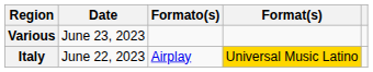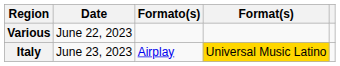 <table class="wikitable plainrowheaders">
 <tr>
 <th><strong>Region</strong></th>
 <th><strong>Date</strong></th>
 <th>Formato(s)</th>
 <th><strong>Format(s)</strong></th>
 <th></th>
 </tr>
 <tr>
 <th scope="row">Various</th>
-<td>June 23, 2023</td>
+<td>June 22, 2023</td>
 <td></td>
 <td></td>
 <td></td>
 </tr>
 <tr>
 <th scope="row">Italy</th>
-<td>June 22, 2023</td>
+<td>June 23, 2023</td>
 <td><a href='#'>Airplay</a></td>
 <td style="background: gold;">Universal Music Latino</td>
 <td></td>
 </tr>
 </table>
